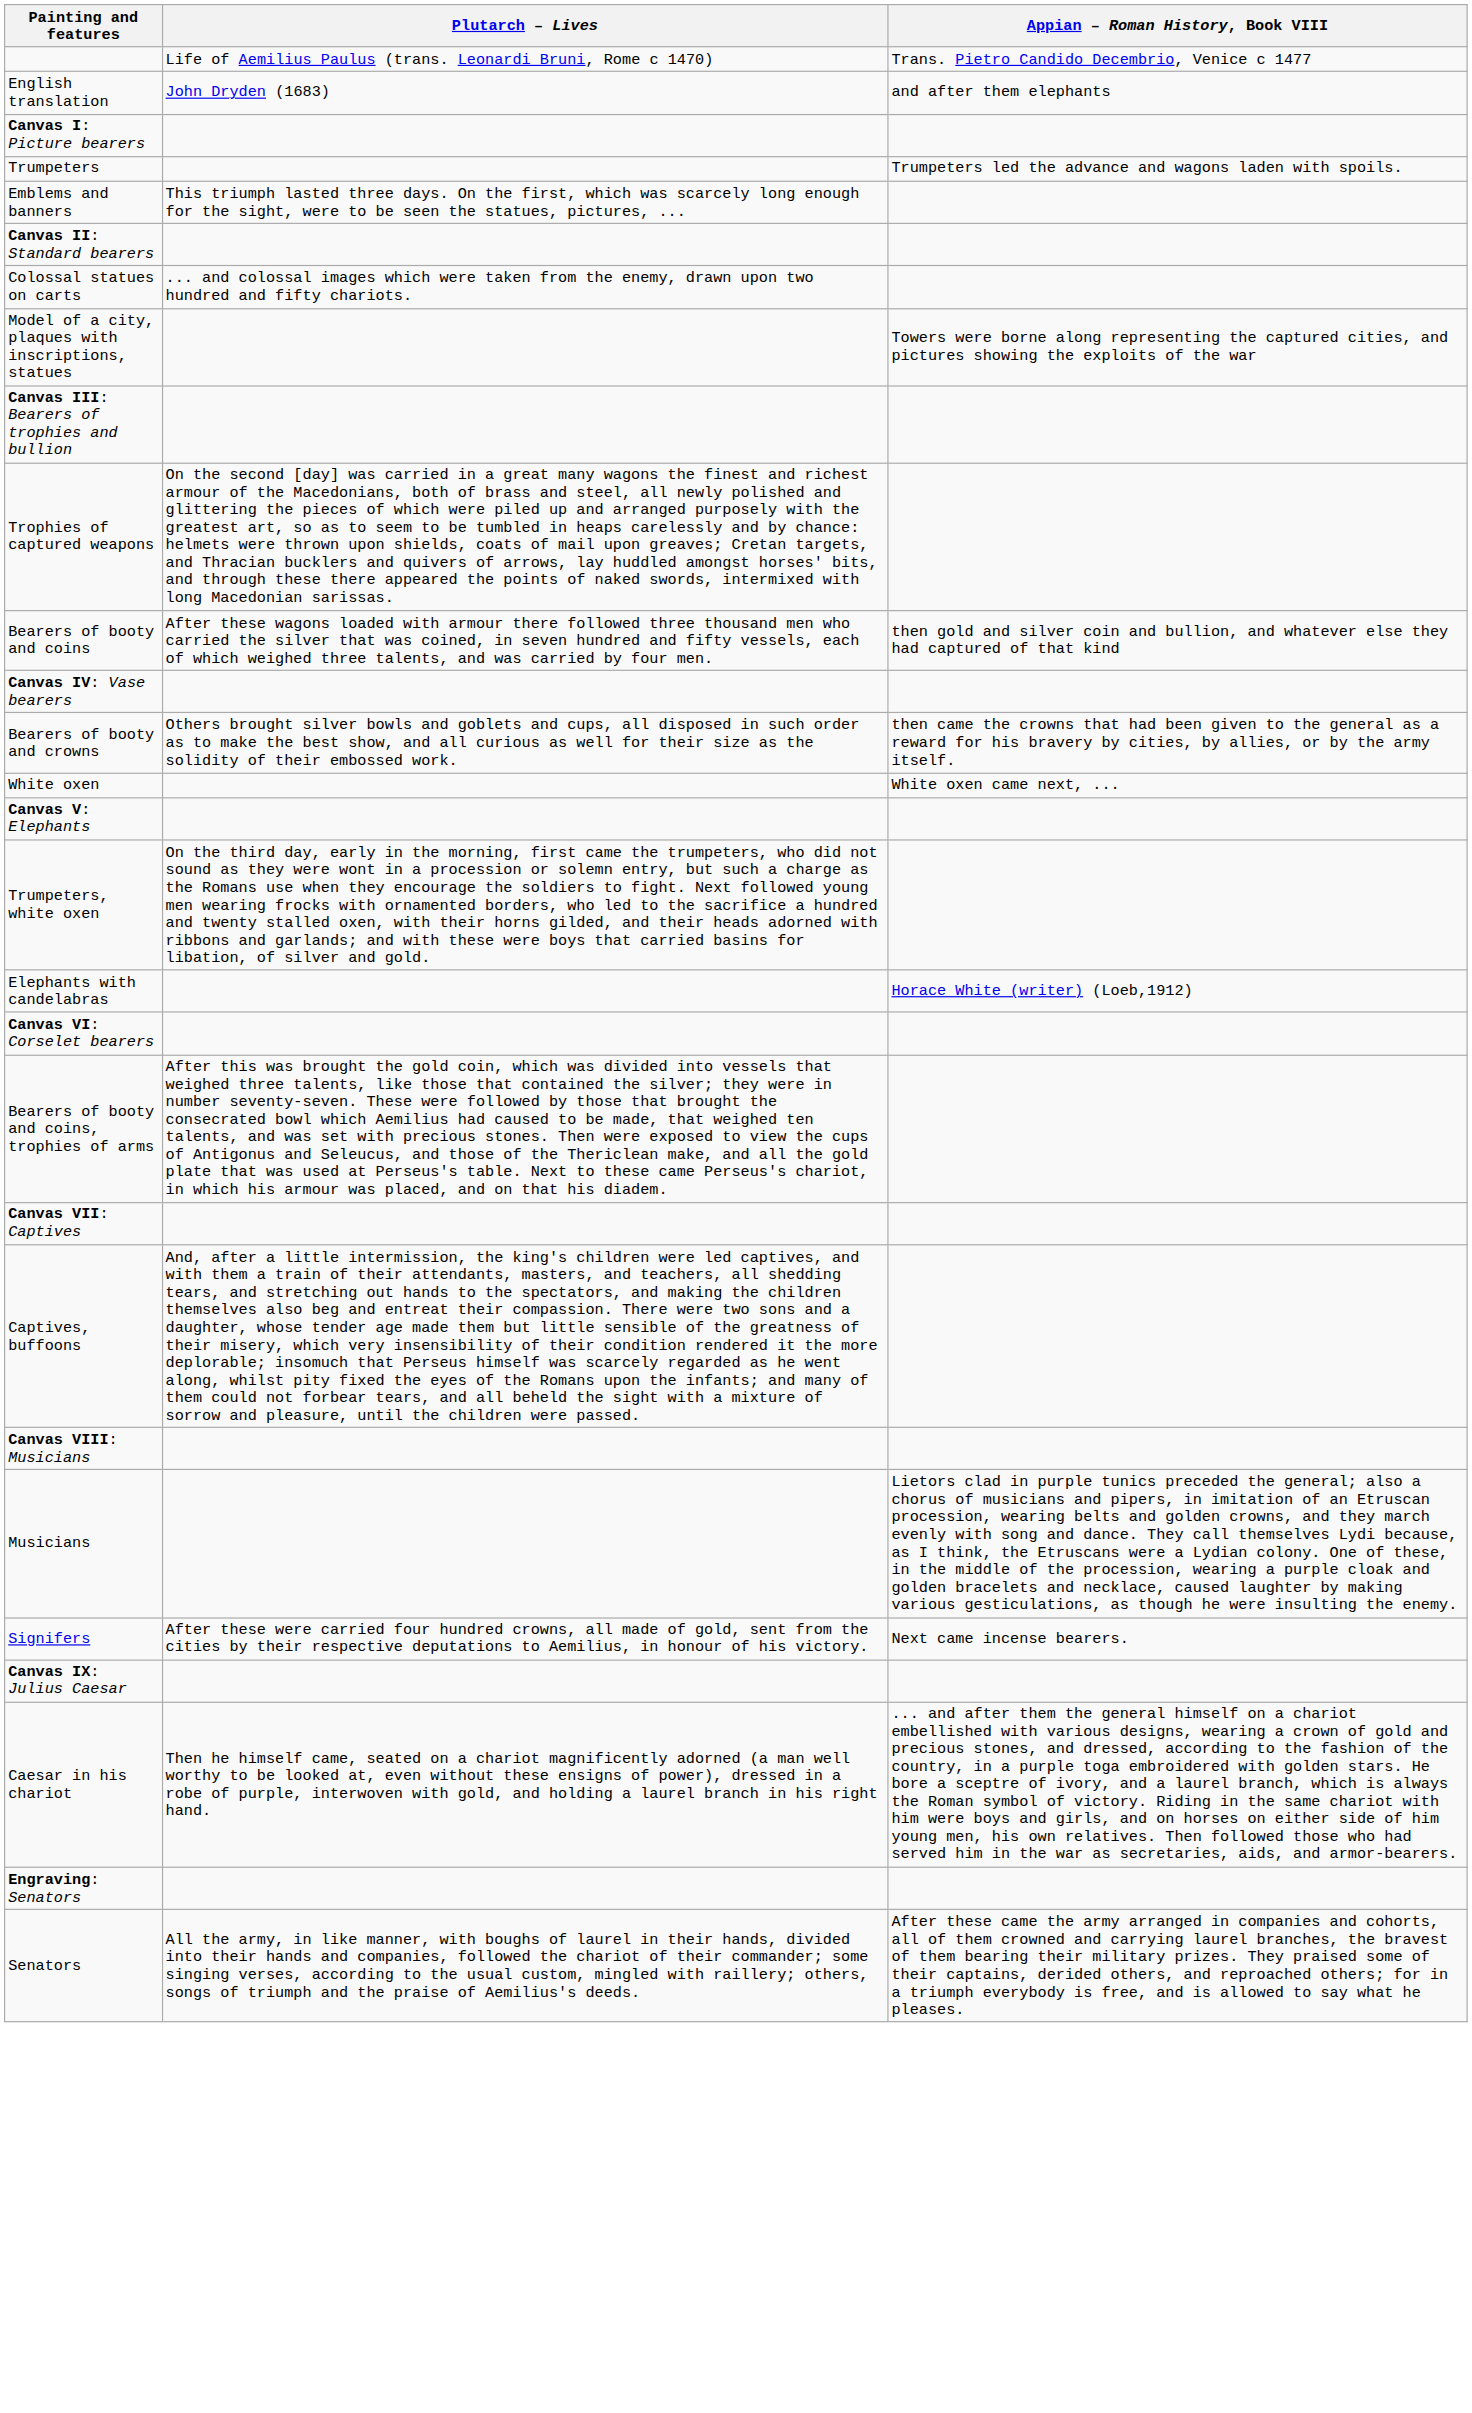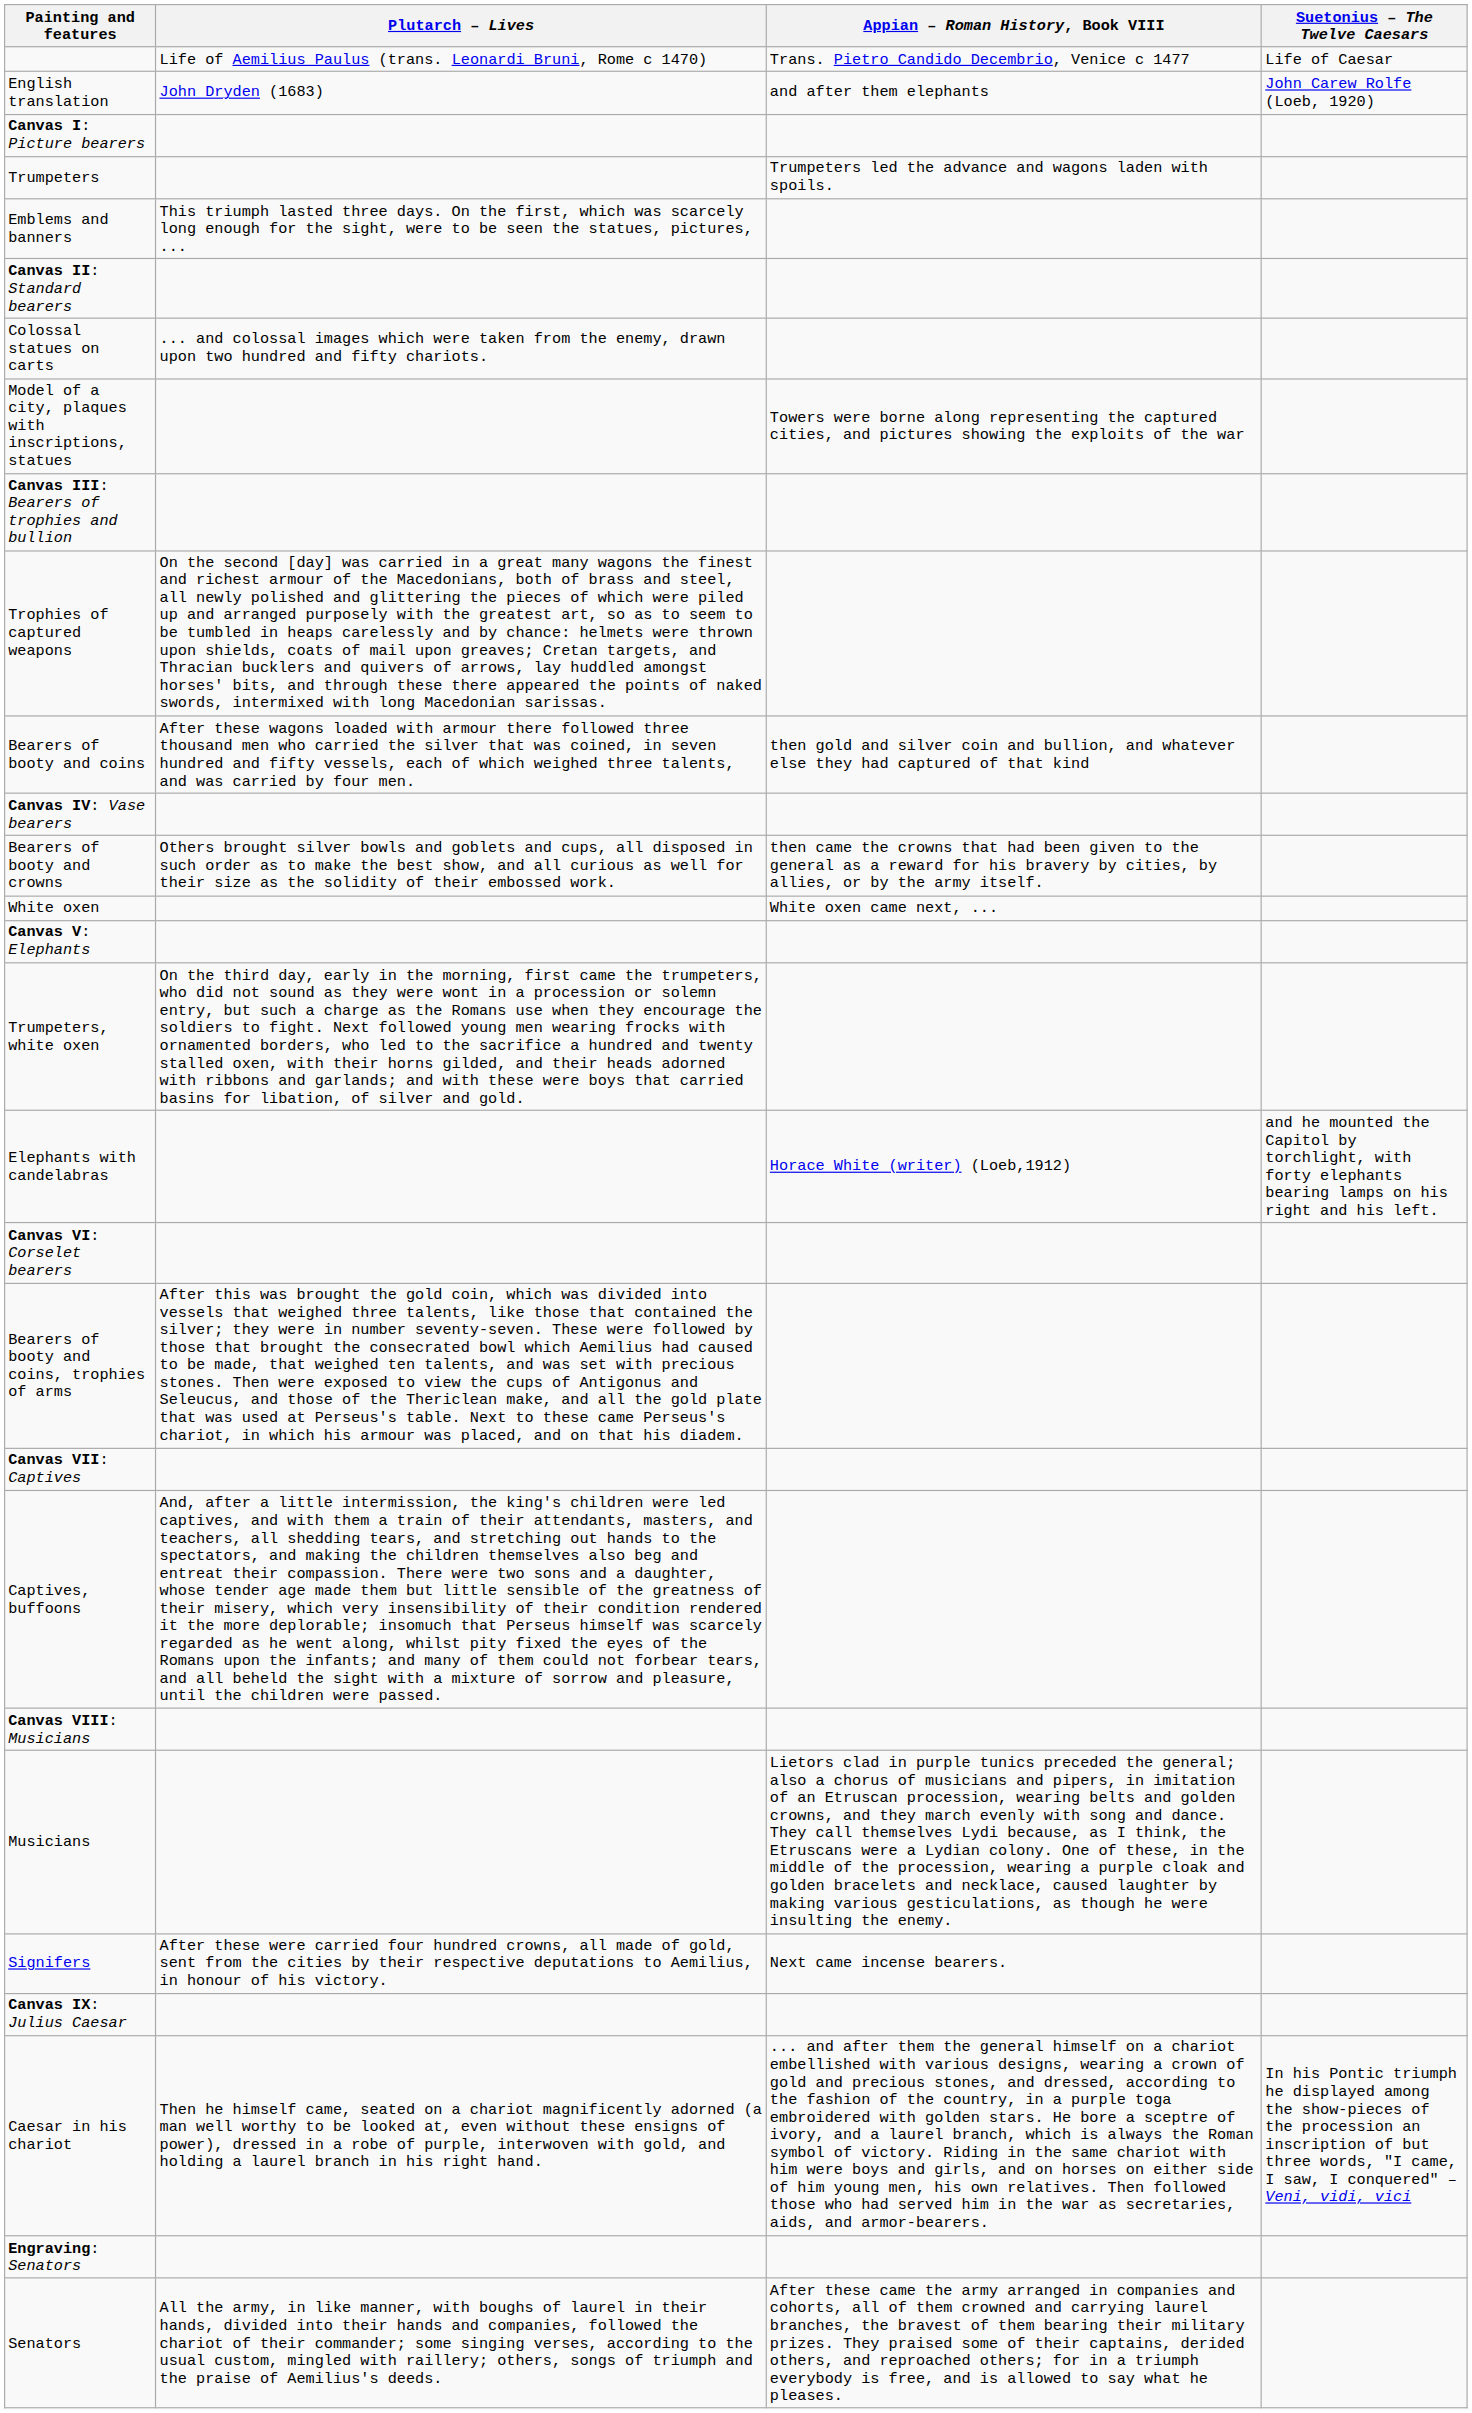 <table class="wikitable unsortable">
 <tr>
 <th>Painting and features</th>
 <th><a href='#'>Plutarch</a> – <em>Lives</em></th>
 <th><a href='#'>Appian</a> – <em>Roman History</em>, Book VIII</th>
+<th><a href='#'>Suetonius</a> – <em>The Twelve Caesars</em></th>
 </tr>
 <tr>
 <td></td>
 <td>Life of <a href='#'>Aemilius Paulus</a> (trans. <a href='#'>Leonardi Bruni</a>, Rome c 1470)</td>
 <td>Trans. <a href='#'>Pietro Candido Decembrio</a>, Venice c 1477</td>
+<td>Life of Caesar</td>
 </tr>
 <tr>
 <td>English translation</td>
 <td><a href='#'>John Dryden</a> (1683)</td>
 <td>and after them elephants</td>
+<td><a href='#'>John Carew Rolfe</a> (Loeb, 1920)</td>
 </tr>
 <tr>
 <td><strong>Canvas I</strong>: <em>Picture bearers</em></td>
+<td></td>
 <td></td>
 <td></td>
 </tr>
 <tr>
 <td>Trumpeters</td>
 <td></td>
 <td>Trumpeters led the advance and wagons laden with spoils.</td>
+<td></td>
 </tr>
 <tr>
 <td>Emblems and banners</td>
 <td>This triumph lasted three days. On the first, which was scarcely long enough for the sight, were to be seen the statues, pictures, ...</td>
 <td></td>
+<td></td>
 </tr>
 <tr>
 <td><strong>Canvas II</strong>: <em>Standard bearers</em></td>
+<td></td>
 <td></td>
 <td></td>
 </tr>
 <tr>
 <td>Colossal statues on carts</td>
 <td>... and colossal images which were taken from the enemy, drawn upon two hundred and fifty chariots.</td>
 <td></td>
+<td></td>
 </tr>
 <tr>
 <td>Model of a city, plaques with inscriptions, statues</td>
 <td></td>
 <td>Towers were borne along representing the captured cities, and pictures showing the exploits of the war</td>
+<td></td>
 </tr>
 <tr>
 <td><strong>Canvas III</strong>: <em>Bearers of trophies and bullion</em></td>
+<td></td>
 <td></td>
 <td></td>
 </tr>
 <tr>
 <td>Trophies of captured weapons</td>
 <td>On the second [day] was carried in a great many wagons the finest and richest armour of the Macedonians, both of brass and steel, all newly polished and glittering the pieces of which were piled up and arranged purposely with the greatest art, so as to seem to be tumbled in heaps carelessly and by chance: helmets were thrown upon shields, coats of mail upon greaves; Cretan targets, and Thracian bucklers and quivers of arrows, lay huddled amongst horses' bits, and through these there appeared the points of naked swords, intermixed with long Macedonian sarissas.</td>
 <td></td>
+<td></td>
 </tr>
 <tr>
 <td>Bearers of booty and coins</td>
 <td>After these wagons loaded with armour there followed three thousand men who carried the silver that was coined, in seven hundred and fifty vessels, each of which weighed three talents, and was carried by four men.</td>
 <td>then gold and silver coin and bullion, and whatever else they had captured of that kind</td>
+<td></td>
 </tr>
 <tr>
 <td><strong>Canvas IV</strong>: <em>Vase bearers</em></td>
+<td></td>
 <td></td>
 <td></td>
 </tr>
 <tr>
 <td>Bearers of booty and crowns</td>
 <td>Others brought silver bowls and goblets and cups, all disposed in such order as to make the best show, and all curious as well for their size as the solidity of their embossed work.</td>
 <td>then came the crowns that had been given to the general as a reward for his bravery by cities, by allies, or by the army itself.</td>
+<td></td>
 </tr>
 <tr>
 <td>White oxen</td>
 <td></td>
 <td>White oxen came next, ...</td>
+<td></td>
 </tr>
 <tr>
 <td><strong>Canvas V</strong>: <em>Elephants</em></td>
+<td></td>
 <td></td>
 <td></td>
 </tr>
 <tr>
 <td>Trumpeters, white oxen</td>
 <td>On the third day, early in the morning, first came the trumpeters, who did not sound as they were wont in a procession or solemn entry, but such a charge as the Romans use when they encourage the soldiers to fight. Next followed young men wearing frocks with ornamented borders, who led to the sacrifice a hundred and twenty stalled oxen, with their horns gilded, and their heads adorned with ribbons and garlands; and with these were boys that carried basins for libation, of silver and gold.</td>
 <td></td>
+<td></td>
 </tr>
 <tr>
 <td>Elephants with candelabras</td>
 <td></td>
 <td><a href='#'>Horace White (writer)</a> (Loeb,1912)</td>
+<td>and he mounted the Capitol by torchlight, with forty elephants bearing lamps on his right and his left.</td>
 </tr>
 <tr>
 <td><strong>Canvas VI</strong>: <em>Corselet bearers</em></td>
+<td></td>
 <td></td>
 <td></td>
 </tr>
 <tr>
 <td>Bearers of booty and coins, trophies of arms</td>
 <td>After this was brought the gold coin, which was divided into vessels that weighed three talents, like those that contained the silver; they were in number seventy-seven. These were followed by those that brought the consecrated bowl which Aemilius had caused to be made, that weighed ten talents, and was set with precious stones. Then were exposed to view the cups of Antigonus and Seleucus, and those of the Thericlean make, and all the gold plate that was used at Perseus's table. Next to these came Perseus's chariot, in which his armour was placed, and on that his diadem.</td>
 <td></td>
+<td></td>
 </tr>
 <tr>
 <td><strong>Canvas VII</strong>: <em>Captives</em></td>
+<td></td>
 <td></td>
 <td></td>
 </tr>
 <tr>
 <td>Captives, buffoons</td>
 <td>And, after a little intermission, the king's children were led captives, and with them a train of their attendants, masters, and teachers, all shedding tears, and stretching out hands to the spectators, and making the children themselves also beg and entreat their compassion. There were two sons and a daughter, whose tender age made them but little sensible of the greatness of their misery, which very insensibility of their condition rendered it the more deplorable; insomuch that Perseus himself was scarcely regarded as he went along, whilst pity fixed the eyes of the Romans upon the infants; and many of them could not forbear tears, and all beheld the sight with a mixture of sorrow and pleasure, until the children were passed.</td>
 <td></td>
+<td></td>
 </tr>
 <tr>
 <td><strong>Canvas VIII</strong>: <em>Musicians</em></td>
+<td></td>
 <td></td>
 <td></td>
 </tr>
 <tr>
 <td>Musicians</td>
 <td></td>
 <td>Lietors clad in purple tunics preceded the general; also a chorus of musicians and pipers, in imitation of an Etruscan procession, wearing belts and golden crowns, and they march evenly with song and dance. They call themselves Lydi because, as I think, the Etruscans were a Lydian colony. One of these, in the middle of the procession, wearing a purple cloak and golden bracelets and necklace, caused laughter by making various gesticulations, as though he were insulting the enemy.</td>
+<td></td>
 </tr>
 <tr>
 <td><a href='#'>Signifers</a></td>
 <td>After these were carried four hundred crowns, all made of gold, sent from the cities by their respective deputations to Aemilius, in honour of his victory.</td>
 <td>Next came incense bearers.</td>
+<td></td>
 </tr>
 <tr>
 <td><strong>Canvas IX</strong>: <em>Julius Caesar</em></td>
+<td></td>
 <td></td>
 <td></td>
 </tr>
 <tr>
 <td>Caesar in his chariot</td>
 <td>Then he himself came, seated on a chariot magnificently adorned (a man well worthy to be looked at, even without these ensigns of power), dressed in a robe of purple, interwoven with gold, and holding a laurel branch in his right hand.</td>
 <td>... and after them the general himself on a chariot embellished with various designs, wearing a crown of gold and precious stones, and dressed, according to the fashion of the country, in a purple toga embroidered with golden stars. He bore a sceptre of ivory, and a laurel branch, which is always the Roman symbol of victory. Riding in the same chariot with him were boys and girls, and on horses on either side of him young men, his own relatives. Then followed those who had served him in the war as secretaries, aids, and armor-bearers.</td>
+<td>In his Pontic triumph he displayed among the show-pieces of the procession an inscription of but three words, "I came, I saw, I conquered" – <em><a href='#'>Veni, vidi, vici</a></em></td>
 </tr>
 <tr>
 <td><strong>Engraving</strong>: <em>Senators</em></td>
+<td></td>
 <td></td>
 <td></td>
 </tr>
 <tr>
 <td>Senators</td>
 <td>All the army, in like manner, with boughs of laurel in their hands, divided into their hands and companies, followed the chariot of their commander; some singing verses, according to the usual custom, mingled with raillery; others, songs of triumph and the praise of Aemilius's deeds.</td>
 <td>After these came the army arranged in companies and cohorts, all of them crowned and carrying laurel branches, the bravest of them bearing their military prizes. They praised some of their captains, derided others, and reproached others; for in a triumph everybody is free, and is allowed to say what he pleases.</td>
+<td></td>
 </tr>
 </table>
